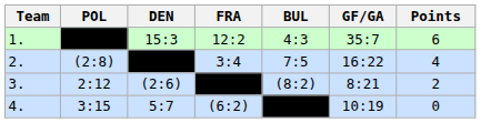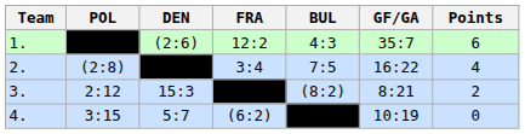 <table class="wikitable" bgcolor="#EFEFFF" width="50%">
 <tr bgcolor="#BCD2EE">
 <th>Team</th>
 <th>POL</th>
 <th>DEN</th>
 <th>FRA</th>
 <th>BUL</th>
 <th>GF/GA</th>
 <th>Points</th>
 </tr>
 <tr bgcolor="#ccffcc" align="center">
 <td align="left">1. </td>
 <td style="background:#000000;"></td>
-<td>15:3</td>
+<td>(2:6)</td>
 <td>12:2</td>
 <td>4:3</td>
 <td>35:7</td>
 <td>6</td>
 </tr>
 <tr bgcolor="#CAE1FF" align="center">
 <td align="left">2. </td>
 <td>(2:8)</td>
 <td style="background:#000000;"></td>
 <td>3:4</td>
 <td>7:5</td>
 <td>16:22</td>
 <td>4</td>
 </tr>
 <tr bgcolor="#CAE1FF" align="center">
 <td align="left">3. </td>
 <td>2:12</td>
-<td>(2:6)</td>
+<td>15:3</td>
 <td style="background:#000000;"></td>
 <td>(8:2)</td>
 <td>8:21</td>
 <td>2</td>
 </tr>
 <tr bgcolor="#CAE1FF" align="center">
 <td align="left">4. </td>
 <td>3:15</td>
 <td>5:7</td>
 <td>(6:2)</td>
 <td style="background:#000000;"></td>
 <td>10:19</td>
 <td>0</td>
 </tr>
 </table>
